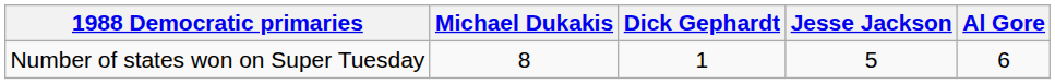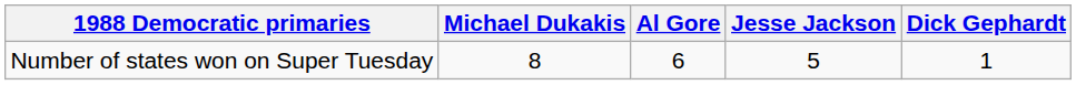 <table class="wikitable" style="text-align:center;">
 <tr>
 <th><a href='#'>1988 Democratic primaries</a></th>
 <th><a href='#'>Michael Dukakis</a></th>
+<th><a href='#'>Al Gore</a></th>
+<th><a href='#'>Jesse Jackson</a></th>
 <th><a href='#'>Dick Gephardt</a></th>
-<th><a href='#'>Jesse Jackson</a></th>
-<th><a href='#'>Al Gore</a></th>
 </tr>
 <tr>
 <td>Number of states won on Super Tuesday</td>
 <td>8</td>
+<td>6</td>
+<td>5</td>
 <td>1</td>
-<td>5</td>
-<td>6</td>
 </tr>
 </table>
